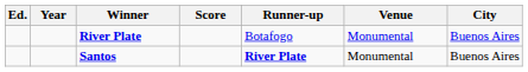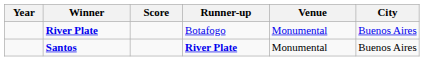 <table class= wikitable>
 <tr>
-<th>Ed.</th>
 <th width=50px>Year</th>
 <th width=120px>Winner</th>
 <th width=70px>Score</th>
 <th width=120px>Runner-up</th>
 <th width=120px>Venue</th>
 <th>City</th>
 </tr>
 <tr>
 <td></td>
-<td></td>
 <td> <strong><a href='#'>River Plate</a></strong></td>
 <td></td>
 <td> <a href='#'>Botafogo</a></td>
 <td><a href='#'>Monumental</a></td>
 <td><a href='#'>Buenos Aires</a></td>
 </tr>
 <tr>
 <td></td>
-<td></td>
 <td> <strong><a href='#'>Santos</a></strong></td>
 <td></td>
 <td><strong> <a href='#'>River Plate</a></strong></td>
 <td>Monumental</td>
 <td>Buenos Aires</td>
 </tr>
 </table>
